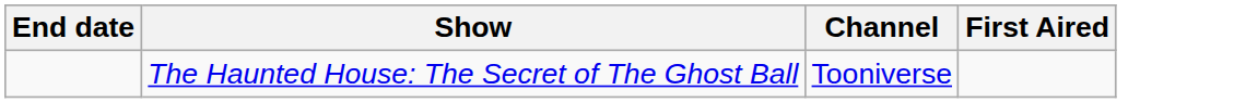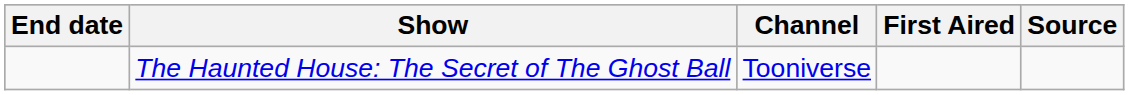 <table class="wikitable sortable">
 <tr>
 <th scope="col">End date</th>
 <th scope="col">Show</th>
 <th scope="col">Channel</th>
 <th scope="col">First Aired</th>
+<th class="unsortable" scope="col">Source</th>
 </tr>
 <tr>
 <td></td>
 <td><em><a href='#'>The Haunted House: The Secret of The Ghost Ball</a></em></td>
 <td><a href='#'>Tooniverse</a></td>
 <td></td>
+<td></td>
 </tr>
 </table>
